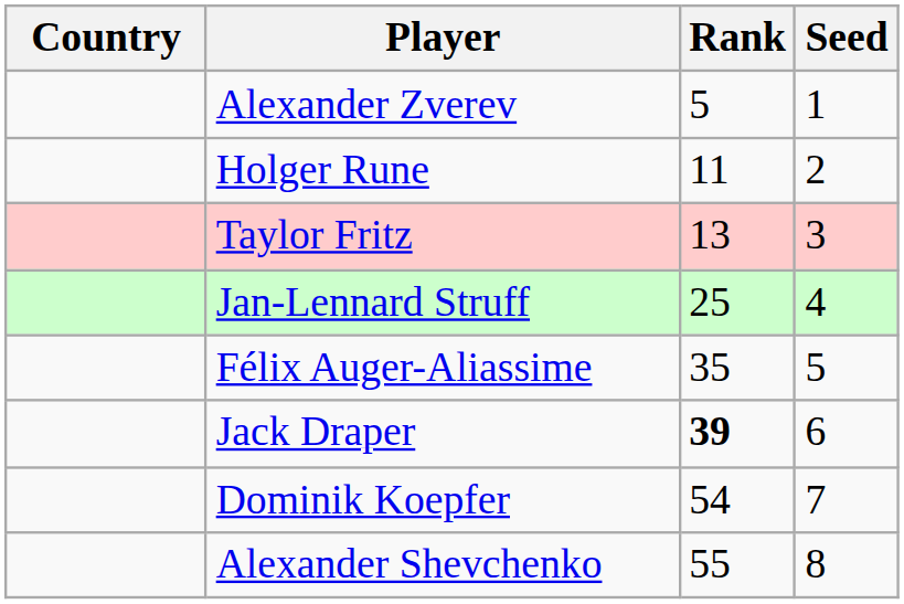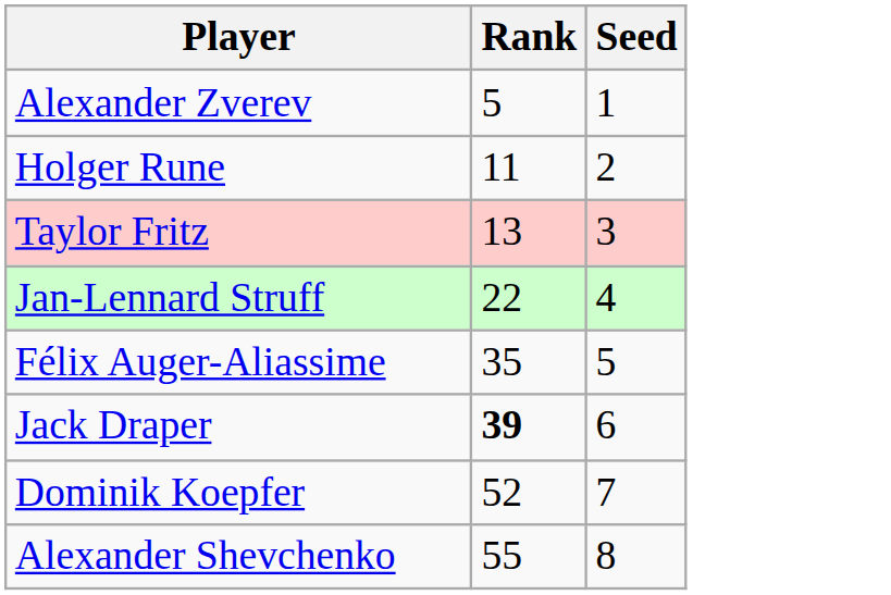 <table class=wikitable>
 <tr>
-<th width="70">Country</th>
 <th width="175">Player</th>
 <th>Rank</th>
 <th>Seed</th>
 </tr>
 <tr>
-<td></td>
 <td><a href='#'>Alexander Zverev</a></td>
 <td>5</td>
 <td>1</td>
 </tr>
 <tr>
-<td></td>
 <td><a href='#'>Holger Rune</a></td>
 <td>11</td>
 <td>2</td>
 </tr>
 <tr bgcolor=#fcc>
-<td></td>
 <td><a href='#'>Taylor Fritz</a></td>
 <td>13</td>
 <td>3</td>
 </tr>
 <tr bgcolor=#cfc>
-<td></td>
 <td><a href='#'>Jan-Lennard Struff</a></td>
-<td>25</td>
+<td>22</td>
 <td>4</td>
 </tr>
 <tr>
-<td></td>
 <td><a href='#'>Félix Auger-Aliassime</a></td>
 <td>35</td>
 <td>5</td>
 </tr>
 <tr>
-<td></td>
 <td><a href='#'>Jack Draper</a></td>
 <td><strong>39</strong></td>
 <td>6</td>
 </tr>
 <tr>
-<td></td>
 <td><a href='#'>Dominik Koepfer</a></td>
-<td>54</td>
+<td>52</td>
 <td>7</td>
 </tr>
 <tr>
-<td></td>
 <td><a href='#'>Alexander Shevchenko</a></td>
 <td>55</td>
 <td>8</td>
 </tr>
 </table>
